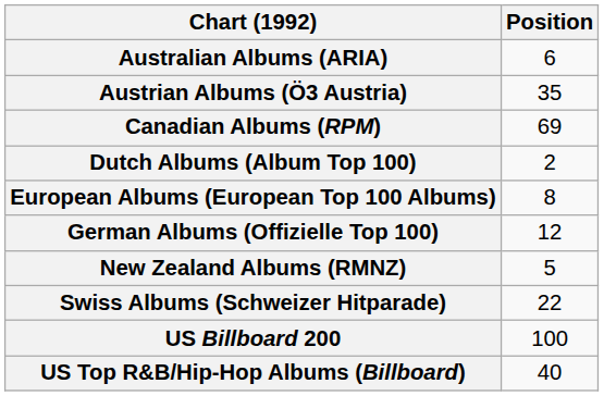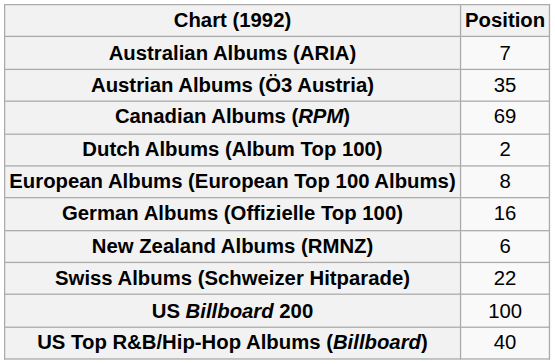 <table class="wikitable sortable plainrowheaders" style="text-align:center">
 <tr>
 <th scope="col">Chart (1992)</th>
 <th scope="col">Position</th>
 </tr>
 <tr>
 <th scope="row">Australian Albums (ARIA)</th>
-<td>6</td>
+<td>7</td>
 </tr>
 <tr>
 <th scope="row">Austrian Albums (Ö3 Austria)</th>
 <td>35</td>
 </tr>
 <tr>
 <th scope="row">Canadian Albums (<em>RPM</em>)</th>
 <td>69</td>
 </tr>
 <tr>
 <th scope="row">Dutch Albums (Album Top 100)</th>
 <td>2</td>
 </tr>
 <tr>
 <th scope="row">European Albums (European Top 100 Albums)</th>
 <td>8</td>
 </tr>
 <tr>
 <th scope="row">German Albums (Offizielle Top 100)</th>
-<td>12</td>
+<td>16</td>
 </tr>
 <tr>
 <th scope="row">New Zealand Albums (RMNZ)</th>
-<td>5</td>
+<td>6</td>
 </tr>
 <tr>
 <th scope="row">Swiss Albums (Schweizer Hitparade)</th>
 <td>22</td>
 </tr>
 <tr>
 <th scope="row">US <em>Billboard</em> 200</th>
 <td>100</td>
 </tr>
 <tr>
 <th scope="row">US Top R&B/Hip-Hop Albums (<em>Billboard</em>)</th>
 <td>40</td>
 </tr>
 </table>
